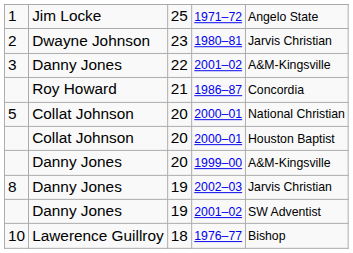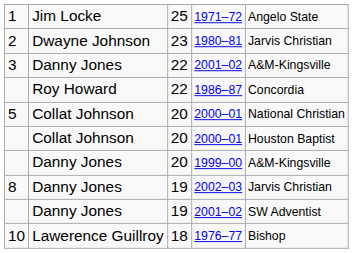 <table class="wikitable">
 <tr>
 </tr>
 <tr>
 <td>1</td>
 <td>Jim Locke</td>
 <td>25</td>
 <td style="font-size:80%;"><a href='#'>1971–72</a></td>
 <td style="font-size:80%;">Angelo State</td>
 </tr>
 <tr>
 <td>2</td>
 <td>Dwayne Johnson</td>
 <td>23</td>
 <td style="font-size:80%;"><a href='#'>1980–81</a></td>
 <td style="font-size:80%;">Jarvis Christian</td>
 </tr>
 <tr>
 <td>3</td>
 <td>Danny Jones</td>
 <td>22</td>
 <td style="font-size:80%;"><a href='#'>2001–02</a></td>
 <td style="font-size:80%;">A&M-Kingsville</td>
 </tr>
 <tr>
 <td></td>
 <td>Roy Howard</td>
-<td>21</td>
+<td>22</td>
 <td style="font-size:80%;"><a href='#'>1986–87</a></td>
 <td style="font-size:80%;">Concordia</td>
 </tr>
 <tr>
 <td>5</td>
 <td>Collat Johnson</td>
 <td>20</td>
 <td style="font-size:80%;"><a href='#'>2000–01</a></td>
 <td style="font-size:80%;">National Christian</td>
 </tr>
 <tr>
 <td></td>
 <td>Collat Johnson</td>
 <td>20</td>
 <td style="font-size:80%;"><a href='#'>2000–01</a></td>
 <td style="font-size:80%;">Houston Baptist</td>
 </tr>
 <tr>
 <td></td>
 <td>Danny Jones</td>
 <td>20</td>
 <td style="font-size:80%;"><a href='#'>1999–00</a></td>
 <td style="font-size:80%;">A&M-Kingsville</td>
 </tr>
 <tr>
 <td>8</td>
 <td>Danny Jones</td>
 <td>19</td>
 <td style="font-size:80%;"><a href='#'>2002–03</a></td>
 <td style="font-size:80%;">Jarvis Christian</td>
 </tr>
 <tr>
 <td></td>
 <td>Danny Jones</td>
 <td>19</td>
 <td style="font-size:80%;"><a href='#'>2001–02</a></td>
 <td style="font-size:80%;">SW Adventist</td>
 </tr>
 <tr>
 <td>10</td>
 <td>Lawerence Guillroy</td>
 <td>18</td>
 <td style="font-size:80%;"><a href='#'>1976–77</a></td>
 <td style="font-size:80%;">Bishop</td>
 </tr>
 </table>
